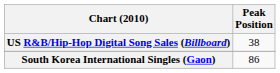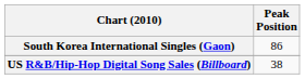 <table class="wikitable sortable plainrowheaders" style="text-align:center">
 <tr>
 <th align="center">Chart (2010)</th>
 <th align="center">Peak<br> Position</th>
 </tr>
 <tr>
-<th scope="row">US <a href='#'>R&B/Hip-Hop Digital Song Sales</a> (<em><a href='#'>Billboard</a></em>)</th>
-<td style="text-align:center;">38</td>
+<th scope="row">South Korea International Singles (<a href='#'>Gaon</a>)</th>
+<td align="center">86</td>
 </tr>
 <tr>
 </tr>
 <tr>
-<th scope="row">South Korea International Singles (<a href='#'>Gaon</a>)</th>
-<td align="center">86</td>
+<th scope="row">US <a href='#'>R&B/Hip-Hop Digital Song Sales</a> (<em><a href='#'>Billboard</a></em>)</th>
+<td style="text-align:center;">38</td>
 </tr>
 </table>
